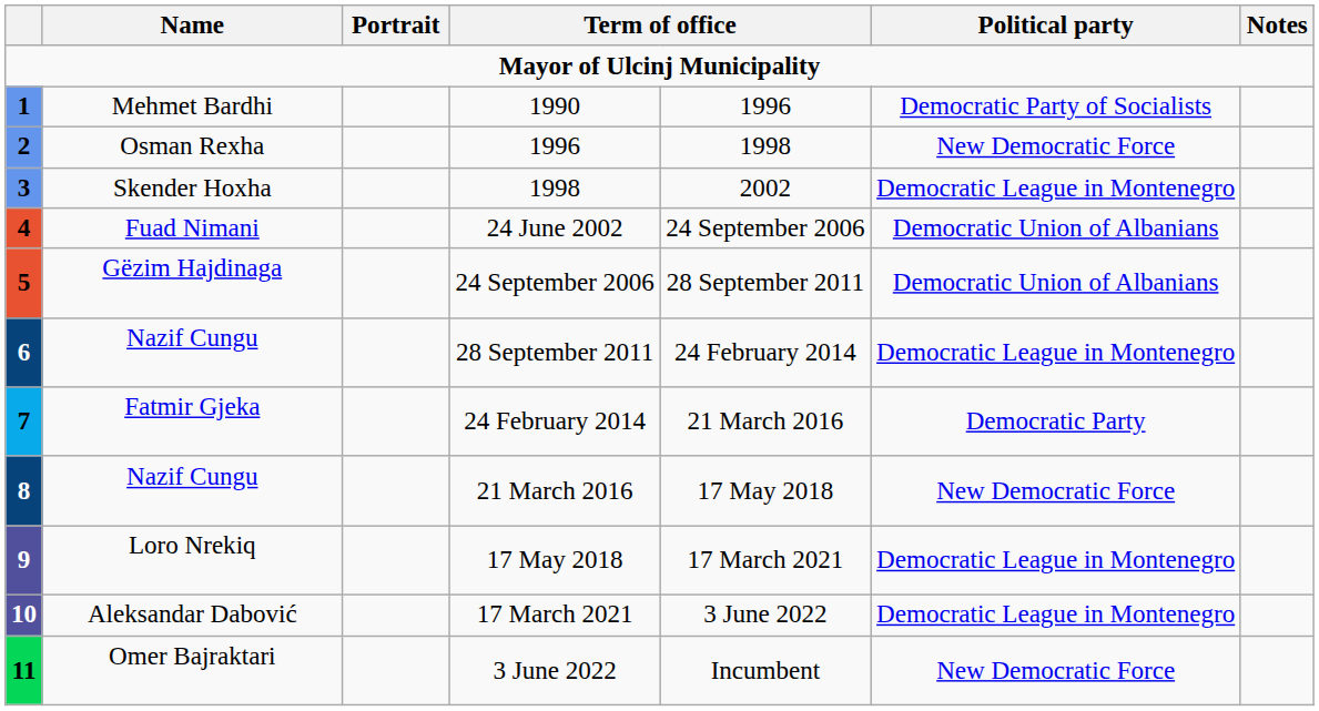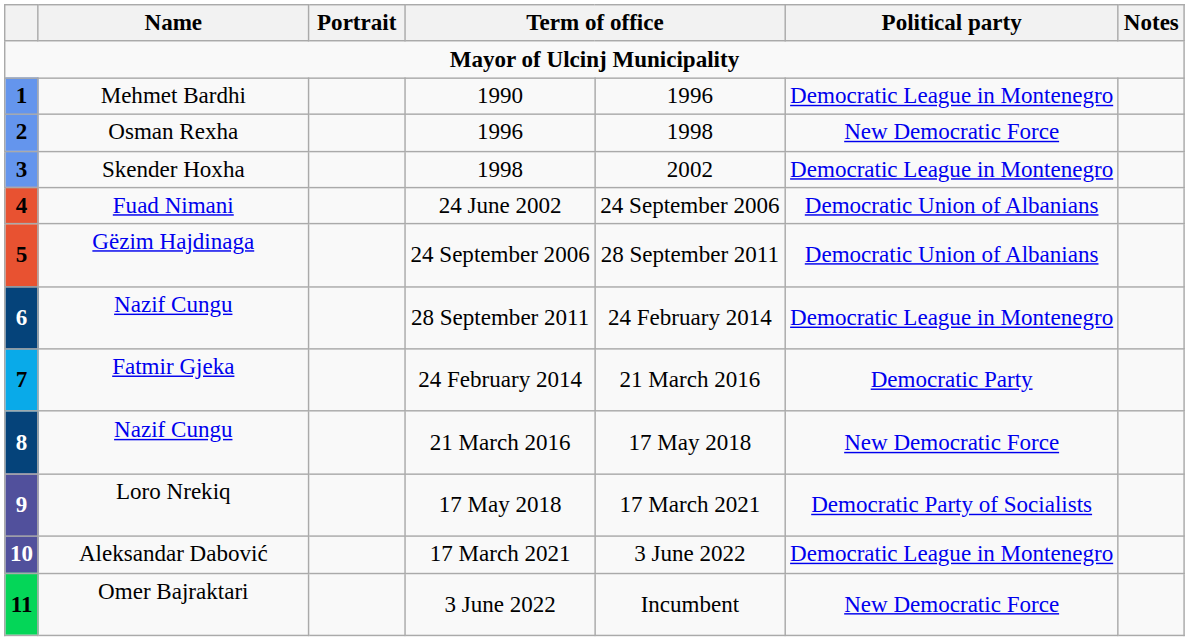 <table class="wikitable" style="text-align:center">
 <tr>
 <th></th>
 <th width=180>Name<br></th>
 <th>Portrait</th>
 <th colspan=2>Term of office</th>
 <th>Political party</th>
 <th>Notes</th>
 </tr>
 <tr>
 <td align="center" colspan="7"><strong>Mayor of Ulcinj Municipality</strong><br></td>
 </tr>
 <tr>
 <th style="background-color:	cornflowerblue; color:black;">1</th>
 <td>Mehmet Bardhi<br></td>
 <td style="width:60px;"></td>
 <td>1990</td>
 <td>1996</td>
-<td><a href='#'>Democratic Party of Socialists</a></td>
+<td><a href='#'>Democratic League in Montenegro</a></td>
 <td></td>
 </tr>
 <tr>
 <th style="background-color:	cornflowerblue; color:black;">2</th>
 <td>Osman Rexha<br></td>
 <td></td>
 <td>1996</td>
 <td>1998</td>
 <td><a href='#'>New Democratic Force</a></td>
 <td></td>
 </tr>
 <tr>
 <th style="background-color:	cornflowerblue; color:black;">3</th>
 <td>Skender Hoxha<br></td>
 <td style="width:60px;"></td>
 <td>1998</td>
 <td>2002</td>
 <td><a href='#'>Democratic League in Montenegro</a></td>
 <td></td>
 </tr>
 <tr>
 <th style="background-color:	#e85231; color:black;">4</th>
 <td><a href='#'>Fuad Nimani</a><br></td>
 <td style="width:60px;"></td>
 <td>24 June 2002</td>
 <td>24 September 2006</td>
 <td><a href='#'>Democratic Union of Albanians</a></td>
 <td></td>
 </tr>
 <tr>
 <th style="background-color:	#e85231; color:black;">5</th>
 <td><a href='#'>Gëzim Hajdinaga</a><br><br></td>
 <td style="width:60px;"></td>
 <td>24 September 2006</td>
 <td>28 September 2011</td>
 <td><a href='#'>Democratic Union of Albanians</a></td>
 <td></td>
 </tr>
 <tr>
 <th style="background-color:	#05437a; color:white;">6</th>
 <td><a href='#'>Nazif Cungu</a><br><br></td>
 <td style="width:60px;"></td>
 <td>28 September 2011</td>
 <td>24 February 2014</td>
 <td><a href='#'>Democratic League in Montenegro</a></td>
 <td></td>
 </tr>
 <tr>
 <th style="background-color:	#09aae9; color:black;">7</th>
 <td><a href='#'>Fatmir Gjeka</a><br><br></td>
 <td style="width:60px;"></td>
 <td>24 February 2014</td>
 <td>21 March 2016</td>
 <td><a href='#'>Democratic Party</a></td>
 <td></td>
 </tr>
 <tr>
 <th style="background-color:	#05437a; color:white;">8</th>
 <td><a href='#'>Nazif Cungu</a><br><br></td>
 <td style="width:60px;"></td>
 <td>21 March 2016</td>
 <td>17 May 2018</td>
 <td><a href='#'>New Democratic Force</a></td>
 <td></td>
 </tr>
 <tr>
 <th style="background-color:	#51509c; color:white;">9</th>
 <td>Loro Nrekiq<br><br></td>
 <td></td>
 <td>17 May 2018</td>
 <td>17 March 2021</td>
-<td><a href='#'>Democratic League in Montenegro</a></td>
+<td><a href='#'>Democratic Party of Socialists</a></td>
 <td></td>
 </tr>
 <tr>
 <th style="background-color:	#51509c; color:white;">10</th>
 <td>Aleksandar Dabović<br></td>
 <td></td>
 <td>17 March 2021</td>
 <td>3 June 2022</td>
 <td><a href='#'>Democratic League in Montenegro</a></td>
 <td></td>
 </tr>
 <tr>
 <th style="background-color:	#04d658; color:black;">11</th>
 <td>Omer Bajraktari<br><br></td>
 <td></td>
 <td>3 June 2022</td>
 <td>Incumbent</td>
 <td><a href='#'>New Democratic Force</a></td>
 <td></td>
 </tr>
 </table>
